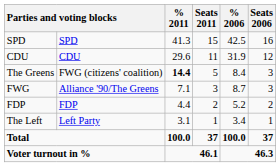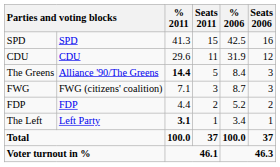 <table class="wikitable">
 <tr class="hintergrundfarbe5">
 <th colspan="2" style="text-align:left;">Parties and voting blocks</th>
 <th>%<br>2011</th>
 <th>Seats<br>2011</th>
 <th>%<br>2006</th>
 <th>Seats<br>2006</th>
 </tr>
 <tr>
 <td>SPD</td>
 <td><a href='#'>SPD</a></td>
 <td align="right">41.3</td>
 <td align="right">15</td>
 <td align="right">42.5</td>
 <td align="right">16</td>
 </tr>
 <tr>
 <td>CDU</td>
 <td><a href='#'>CDU</a></td>
 <td align="right">29.6</td>
 <td align="right">11</td>
 <td align="right">31.9</td>
 <td align="right">12</td>
 </tr>
 <tr>
 <td>The Greens</td>
-<td>FWG (citizens' coalition)</td>
+<td><a href='#'>Alliance '90/The Greens</a></td>
 <td align="right"><strong>14.4</strong></td>
 <td align="right">5</td>
 <td align="right">8.4</td>
 <td align="right">3</td>
 </tr>
 <tr>
 <td>FWG</td>
-<td><a href='#'>Alliance '90/The Greens</a></td>
+<td>FWG (citizens' coalition)</td>
 <td align="right">7.1</td>
 <td align="right">3</td>
 <td align="right">8.7</td>
 <td align="right">3</td>
 </tr>
 <tr>
 <td>FDP</td>
 <td><a href='#'>FDP</a></td>
 <td align="right">4.4</td>
 <td align="right">2</td>
 <td align="right">5.2</td>
 <td align="right">2</td>
 </tr>
 <tr>
 <td>The Left</td>
 <td><a href='#'>Left Party</a></td>
-<td align="right">3.1</td>
+<td align="right"><strong>3.1</strong></td>
 <td align="right">1</td>
 <td align="right">3.4</td>
 <td align="right">1</td>
 </tr>
 <tr class="hintergrundfarbe5">
 <td colspan="2"><strong>Total</strong></td>
 <td align="right"><strong>100.0</strong></td>
 <td align="right"><strong>37</strong></td>
 <td align="right"><strong>100.0</strong></td>
 <td align="right"><strong>37</strong></td>
 </tr>
 <tr class="hintergrundfarbe5">
 <td colspan="2"><strong>Voter turnout in %</strong></td>
 <td colspan="2" align="right"><strong>46.1</strong></td>
 <td colspan="2" align="right"><strong>46.3</strong></td>
 </tr>
 </table>
